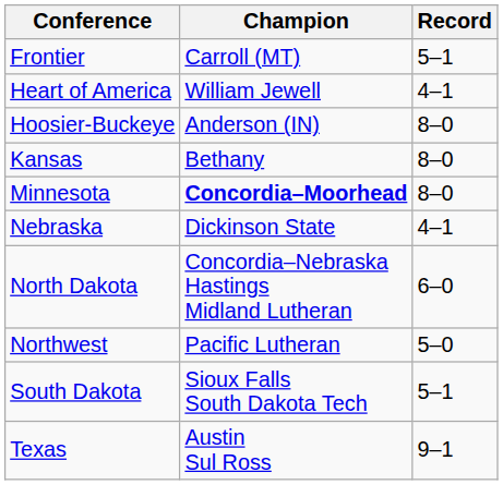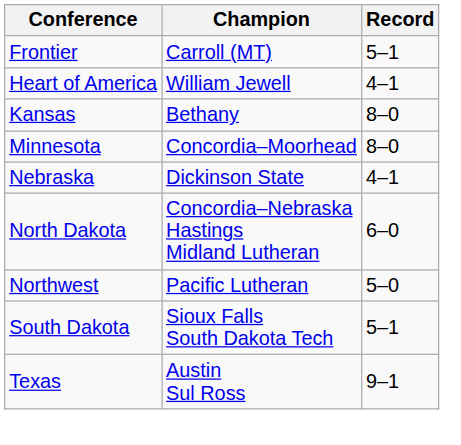 <table class="wikitable">
 <tr>
 <th>Conference</th>
 <th>Champion</th>
 <th>Record</th>
 </tr>
 <tr>
 <td><a href='#'>Frontier</a></td>
 <td><a href='#'>Carroll (MT)</a></td>
 <td>5–1</td>
 </tr>
 <tr>
 <td><a href='#'>Heart of America</a></td>
 <td><a href='#'>William Jewell</a></td>
 <td>4–1</td>
 </tr>
 <tr>
-<td><a href='#'>Hoosier-Buckeye</a></td>
-<td><a href='#'>Anderson (IN)</a></td>
-<td>8–0</td>
-</tr>
-<tr>
 <td><a href='#'>Kansas</a></td>
 <td><a href='#'>Bethany</a></td>
 <td>8–0</td>
 </tr>
 <tr>
 <td><a href='#'>Minnesota</a></td>
-<td><strong><a href='#'>Concordia–Moorhead</a></strong></td>
+<td><a href='#'>Concordia–Moorhead</a></td>
 <td>8–0</td>
 </tr>
 <tr>
 <td><a href='#'>Nebraska</a></td>
 <td><a href='#'>Dickinson State</a></td>
 <td>4–1</td>
 </tr>
 <tr>
 <td><a href='#'>North Dakota</a></td>
 <td><a href='#'>Concordia–Nebraska</a><br><a href='#'>Hastings</a><br><a href='#'>Midland Lutheran</a></td>
 <td>6–0</td>
 </tr>
 <tr>
 <td><a href='#'>Northwest</a></td>
 <td><a href='#'>Pacific Lutheran</a></td>
 <td>5–0</td>
 </tr>
 <tr>
 <td><a href='#'>South Dakota</a></td>
 <td><a href='#'>Sioux Falls</a><br><a href='#'>South Dakota Tech</a></td>
 <td>5–1</td>
 </tr>
 <tr>
 <td><a href='#'>Texas</a></td>
 <td><a href='#'>Austin</a><br><a href='#'>Sul Ross</a></td>
 <td>9–1</td>
 </tr>
 </table>
